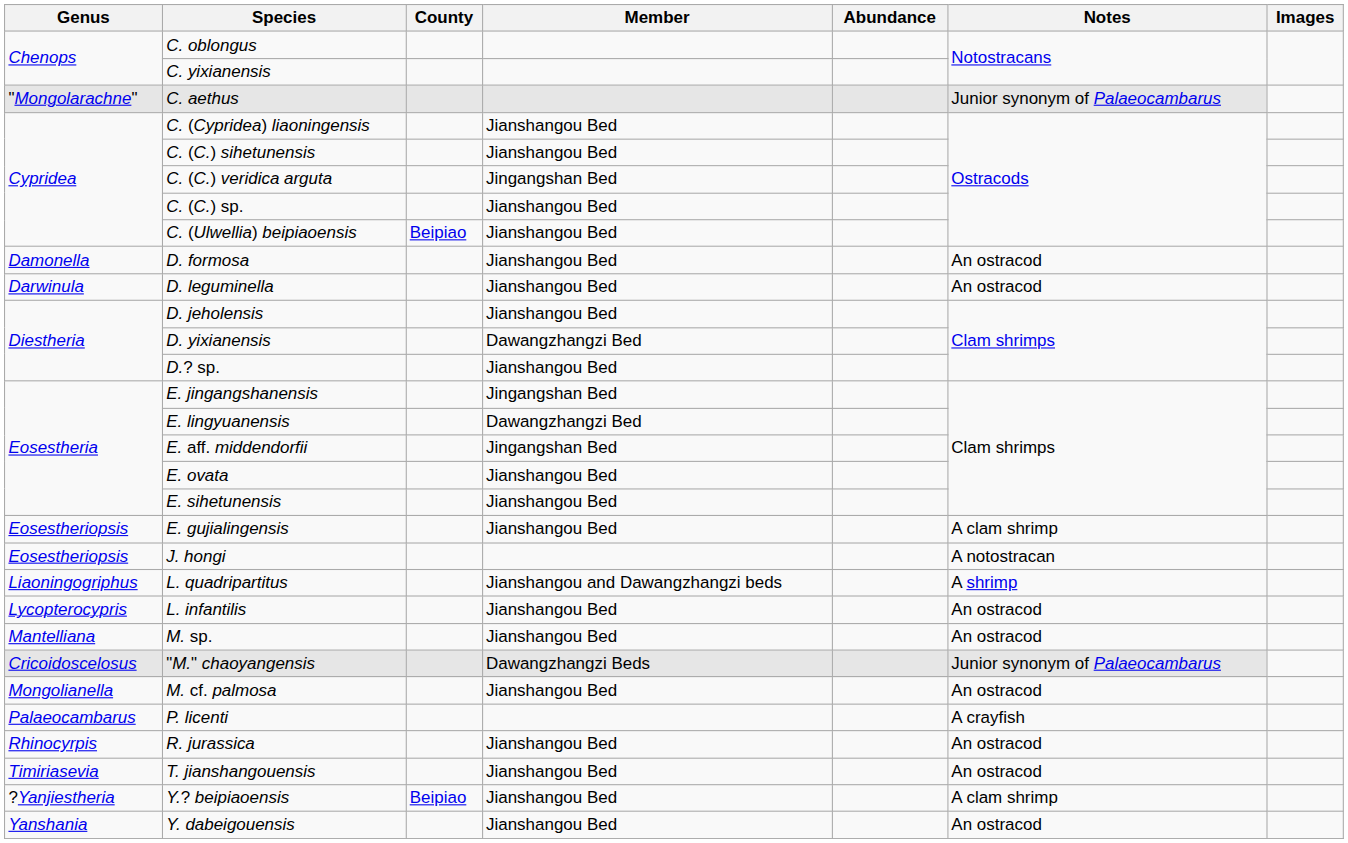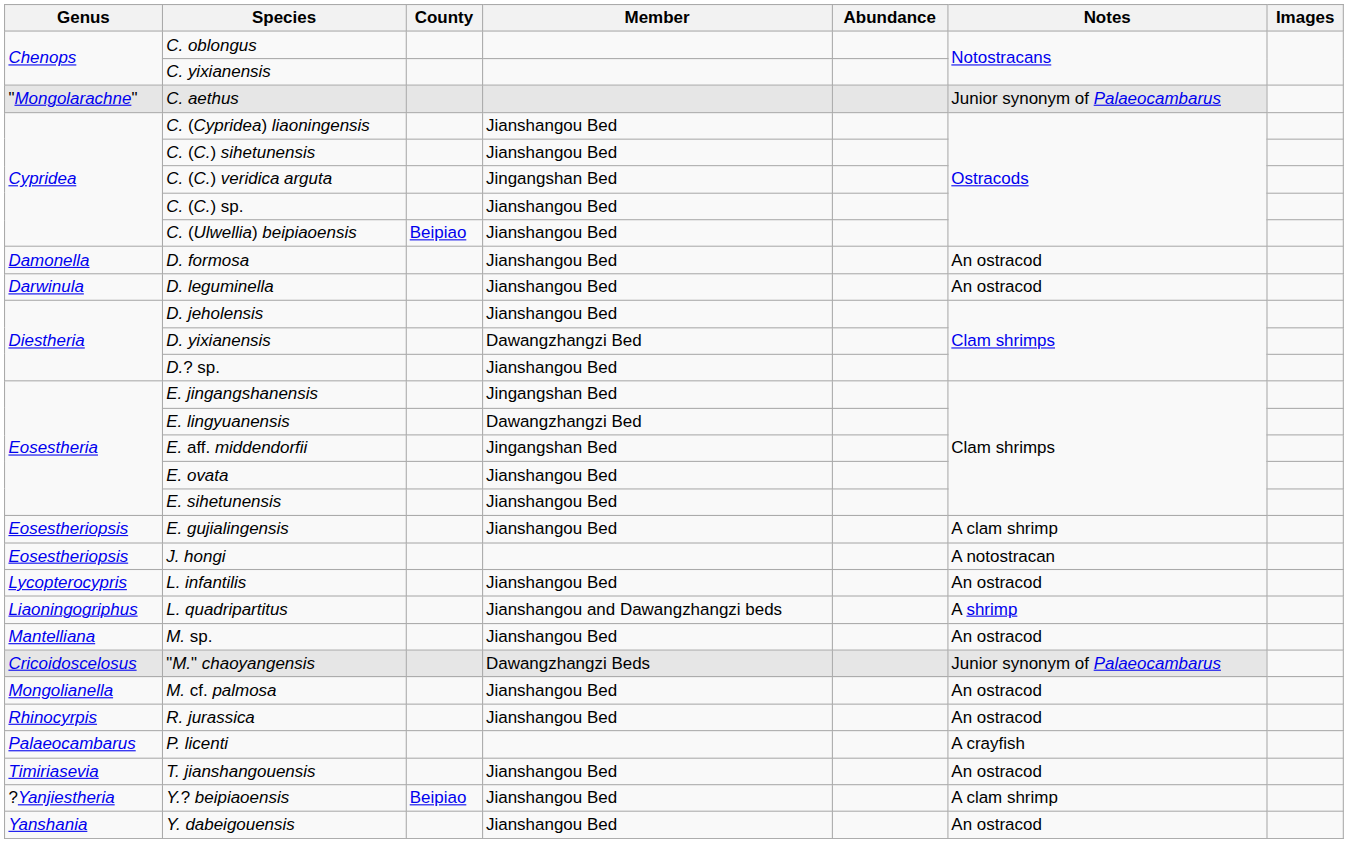 <table class="wikitable" align="center" width="100%">
 <tr>
 <th>Genus</th>
 <th>Species</th>
 <th>County</th>
 <th>Member</th>
 <th>Abundance</th>
 <th>Notes</th>
 <th>Images</th>
 </tr>
 <tr>
 <td rowspan=2><em><a href='#'>Chenops</a></em></td>
 <td><em>C. oblongus</em></td>
 <td></td>
 <td></td>
 <td></td>
 <td rowspan=2><a href='#'>Notostracans</a></td>
 <td rowspan="2"></td>
 </tr>
 <tr>
 <td><em>C. yixianensis</em></td>
 <td></td>
 <td></td>
 <td></td>
 </tr>
 <tr>
 <td style="background:#E6E6E6;">"<a href='#'><em>Mongolarachne</em></a>"</td>
 <td style="background:#E6E6E6;"><em>C. aethus</em></td>
 <td style="background:#E6E6E6;"></td>
 <td style="background:#E6E6E6;"></td>
 <td style="background:#E6E6E6;"></td>
 <td style="background:#E6E6E6;">Junior synonym of <em><a href='#'>Palaeocambarus</a></em></td>
 <td></td>
 </tr>
 <tr>
 <td rowspan=5><em><a href='#'>Cypridea</a></em></td>
 <td><em>C.</em> (<em>Cypridea</em>) <em>liaoningensis</em></td>
 <td></td>
 <td>Jianshangou Bed</td>
 <td></td>
 <td rowspan=5><a href='#'>Ostracods</a></td>
 <td></td>
 </tr>
 <tr>
 <td><em>C.</em> (<em>C.</em>) <em>sihetunensis</em></td>
 <td></td>
 <td>Jianshangou Bed</td>
 <td></td>
 <td></td>
 </tr>
 <tr>
 <td><em>C.</em> (<em>C.</em>) <em>veridica arguta</em></td>
 <td></td>
 <td>Jingangshan Bed</td>
 <td></td>
 <td></td>
 </tr>
 <tr>
 <td><em>C.</em> (<em>C.</em>) sp.</td>
 <td></td>
 <td>Jianshangou Bed</td>
 <td></td>
 <td></td>
 </tr>
 <tr>
 <td><em>C.</em> (<em>Ulwellia</em>) <em>beipiaoensis</em></td>
 <td><a href='#'>Beipiao</a></td>
 <td>Jianshangou Bed</td>
 <td></td>
 <td></td>
 </tr>
 <tr>
 <td><em><a href='#'>Damonella</a></em></td>
 <td><em>D. formosa</em></td>
 <td></td>
 <td>Jianshangou Bed</td>
 <td></td>
 <td>An ostracod</td>
 <td></td>
 </tr>
 <tr>
 <td><em><a href='#'>Darwinula</a></em></td>
 <td><em>D. leguminella</em></td>
 <td></td>
 <td>Jianshangou Bed</td>
 <td></td>
 <td>An ostracod</td>
 <td></td>
 </tr>
 <tr>
 <td rowspan=3><em><a href='#'>Diestheria</a></em></td>
 <td><em>D. jeholensis</em></td>
 <td></td>
 <td>Jianshangou Bed</td>
 <td></td>
 <td rowspan=3><a href='#'>Clam shrimps</a></td>
 <td></td>
 </tr>
 <tr>
 <td><em>D. yixianensis</em></td>
 <td></td>
 <td>Dawangzhangzi Bed</td>
 <td></td>
 <td></td>
 </tr>
 <tr>
 <td><em>D.</em>? sp.</td>
 <td></td>
 <td>Jianshangou Bed</td>
 <td></td>
 <td></td>
 </tr>
 <tr>
 <td rowspan=5><em><a href='#'>Eosestheria</a></em></td>
 <td><em>E. jingangshanensis</em></td>
 <td></td>
 <td>Jingangshan Bed</td>
 <td></td>
 <td rowspan=5>Clam shrimps</td>
 <td></td>
 </tr>
 <tr>
 <td><em>E. lingyuanensis</em></td>
 <td></td>
 <td>Dawangzhangzi Bed</td>
 <td></td>
 <td></td>
 </tr>
 <tr>
 <td><em>E.</em> aff. <em>middendorfii</em></td>
 <td></td>
 <td>Jingangshan Bed</td>
 <td></td>
 <td></td>
 </tr>
 <tr>
 <td><em>E. ovata</em></td>
 <td></td>
 <td>Jianshangou Bed</td>
 <td></td>
 <td></td>
 </tr>
 <tr>
 <td><em>E. sihetunensis</em></td>
 <td></td>
 <td>Jianshangou Bed</td>
 <td></td>
 <td></td>
 </tr>
 <tr>
 <td><em><a href='#'>Eosestheriopsis</a></em></td>
 <td><em>E. gujialingensis</em></td>
 <td></td>
 <td>Jianshangou Bed</td>
 <td></td>
 <td>A clam shrimp</td>
 <td></td>
 </tr>
 <tr>
 <td><em><a href='#'>Eosestheriopsis</a></em></td>
 <td><em>J. hongi</em></td>
 <td></td>
 <td></td>
 <td></td>
 <td>A notostracan</td>
 <td></td>
 </tr>
 <tr>
+<td><em><a href='#'>Lycopterocypris</a></em></td>
+<td><em>L. infantilis</em></td>
+<td></td>
+<td>Jianshangou Bed</td>
+<td></td>
+<td>An ostracod</td>
+<td></td>
+</tr>
+<tr>
 <td><em><a href='#'>Liaoningogriphus</a></em></td>
 <td><em>L. quadripartitus</em></td>
 <td></td>
 <td>Jianshangou and Dawangzhangzi beds</td>
 <td></td>
 <td>A <a href='#'>shrimp</a></td>
-<td></td>
-</tr>
-<tr>
-<td><em><a href='#'>Lycopterocypris</a></em></td>
-<td><em>L. infantilis</em></td>
-<td></td>
-<td>Jianshangou Bed</td>
-<td></td>
-<td>An ostracod</td>
 <td></td>
 </tr>
 <tr>
 <td><em><a href='#'>Mantelliana</a></em></td>
 <td><em>M.</em> sp.</td>
 <td></td>
 <td>Jianshangou Bed</td>
 <td></td>
 <td>An ostracod</td>
 <td></td>
 </tr>
 <tr>
 <td style="background:#E6E6E6;"><em><a href='#'>Cricoidoscelosus</a></em></td>
 <td style="background:#E6E6E6;">"<em>M.</em>" <em>chaoyangensis</em></td>
 <td style="background:#E6E6E6;"></td>
 <td style="background:#E6E6E6;">Dawangzhangzi Beds</td>
 <td style="background:#E6E6E6;"></td>
 <td style="background:#E6E6E6;">Junior synonym of <em><a href='#'>Palaeocambarus</a></em></td>
 <td></td>
 </tr>
 <tr>
 <td><em><a href='#'>Mongolianella</a></em></td>
 <td><em>M.</em> cf. <em>palmosa</em></td>
 <td></td>
 <td>Jianshangou Bed</td>
 <td></td>
 <td>An ostracod</td>
 <td></td>
 </tr>
 <tr>
+<td><em><a href='#'>Rhinocyrpis</a></em></td>
+<td><em>R. jurassica</em></td>
+<td></td>
+<td>Jianshangou Bed</td>
+<td></td>
+<td>An ostracod</td>
+<td></td>
+</tr>
+<tr>
 <td><em><a href='#'>Palaeocambarus</a></em></td>
 <td><em>P. licenti</em></td>
 <td></td>
 <td></td>
 <td></td>
 <td>A crayfish</td>
-<td></td>
-</tr>
-<tr>
-<td><em><a href='#'>Rhinocyrpis</a></em></td>
-<td><em>R. jurassica</em></td>
-<td></td>
-<td>Jianshangou Bed</td>
-<td></td>
-<td>An ostracod</td>
 <td></td>
 </tr>
 <tr>
 <td><em><a href='#'>Timiriasevia</a></em></td>
 <td><em>T. jianshangouensis</em></td>
 <td></td>
 <td>Jianshangou Bed</td>
 <td></td>
 <td>An ostracod</td>
 <td></td>
 </tr>
 <tr>
 <td>?<em><a href='#'>Yanjiestheria</a></em></td>
 <td><em>Y.</em>? <em>beipiaoensis</em></td>
 <td><a href='#'>Beipiao</a></td>
 <td>Jianshangou Bed</td>
 <td></td>
 <td>A clam shrimp</td>
 <td></td>
 </tr>
 <tr>
 <td><em><a href='#'>Yanshania</a></em></td>
 <td><em>Y. dabeigouensis</em></td>
 <td></td>
 <td>Jianshangou Bed</td>
 <td></td>
 <td>An ostracod</td>
 <td></td>
 </tr>
 <tr>
 </tr>
 </table>
